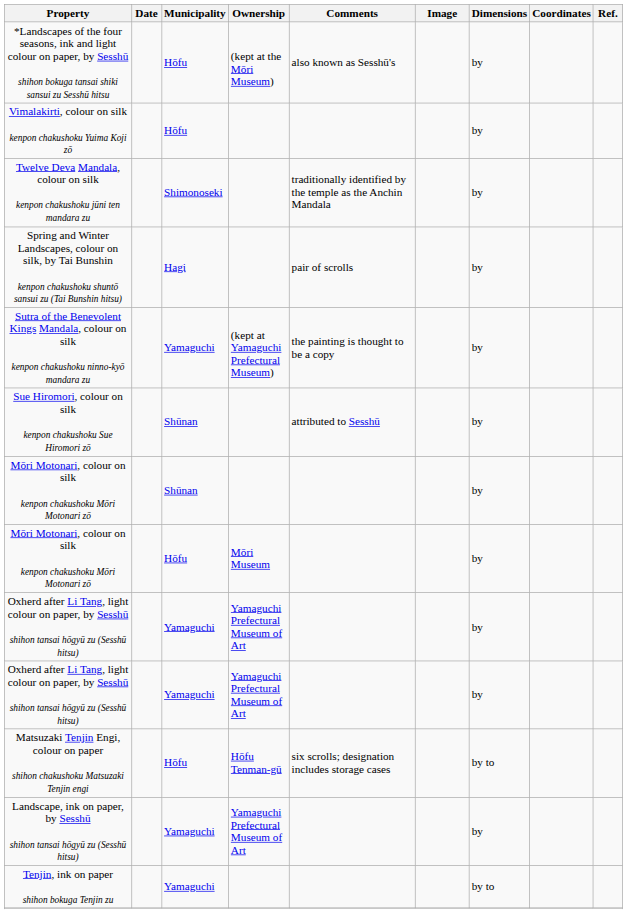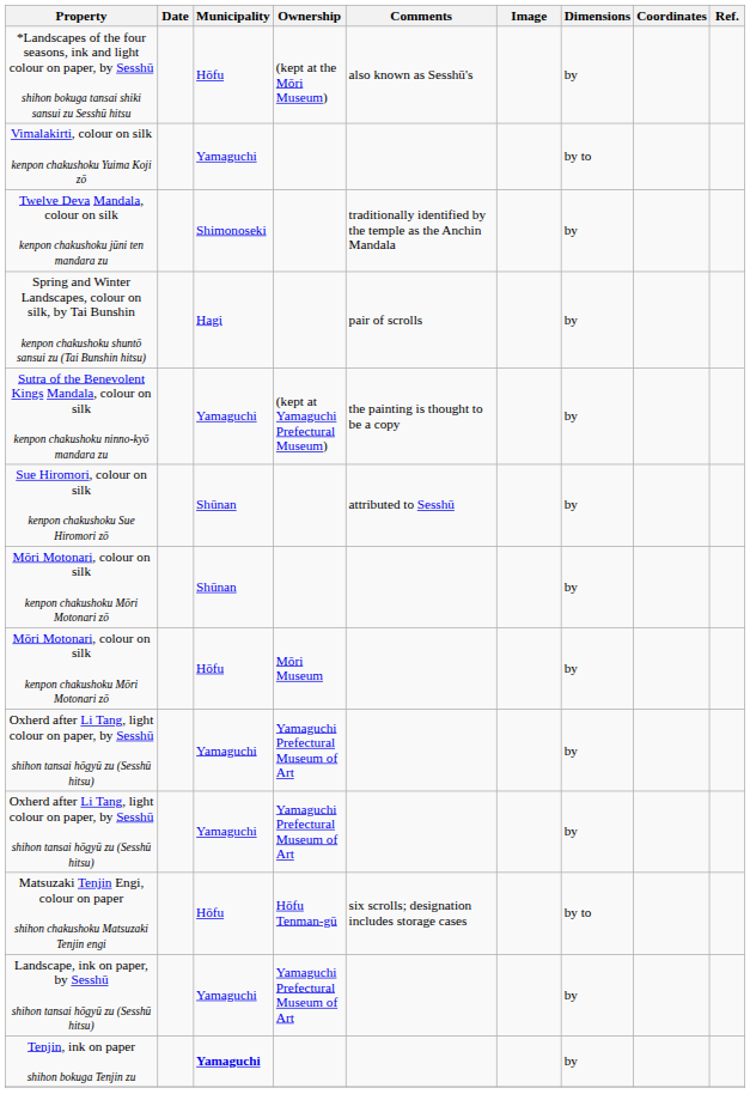 <table class="wikitable sortable"  style="width:100%;">
 <tr>
 <th width="25%" align="left">Property</th>
 <th width="5%" align="left" data-sort-type="number">Date</th>
 <th width="10%" align="left">Municipality</th>
 <th width="10%" align="left">Ownership</th>
 <th width="25%" align="left" class="unsortable">Comments</th>
 <th width="10%" align="left" class="unsortable">Image</th>
 <th width="5%" align="left" class="unsortable">Dimensions</th>
 <th width="5%" align="left" class="unsortable">Coordinates</th>
 <th width="5%" align="left" class="unsortable">Ref.</th>
 </tr>
 <tr>
 <td align="center">*Landscapes of the four seasons, ink and light colour on paper, by <a href='#'>Sesshū</a><br><br><small><em>shihon bokuga tansai shiki sansui zu Sesshū hitsu</em></small></td>
 <td></td>
 <td><a href='#'>Hōfu</a></td>
 <td><br>(kept at the <a href='#'>Mōri Museum</a>)</td>
 <td>also known as Sesshū's </td>
 <td></td>
 <td> by </td>
 <td></td>
 <td></td>
 </tr>
 <tr>
 <td align="center"><a href='#'>Vimalakirti</a>, colour on silk<br><br><small><em>kenpon chakushoku Yuima Koji zō</em></small></td>
 <td></td>
-<td><a href='#'>Hōfu</a></td>
+<td><a href='#'>Yamaguchi</a></td>
 <td></td>
 <td></td>
 <td></td>
-<td> by </td>
+<td> by  to </td>
 <td></td>
 <td></td>
 </tr>
 <tr>
 <td align="center"><a href='#'>Twelve Deva</a> <a href='#'>Mandala</a>, colour on silk<br><br><small><em>kenpon chakushoku jūni ten mandara zu</em></small></td>
 <td></td>
 <td><a href='#'>Shimonoseki</a></td>
 <td></td>
 <td>traditionally identified by the temple as the Anchin Mandala</td>
 <td></td>
 <td> by </td>
 <td></td>
 <td></td>
 </tr>
 <tr>
 <td align="center">Spring and Winter Landscapes, colour on silk, by Tai Bunshin<br><br><small><em>kenpon chakushoku shuntō sansui zu (Tai Bunshin hitsu)</em></small></td>
 <td></td>
 <td><a href='#'>Hagi</a></td>
 <td></td>
 <td>pair of scrolls</td>
 <td></td>
 <td> by </td>
 <td></td>
 <td></td>
 </tr>
 <tr>
 <td align="center"><a href='#'>Sutra of the Benevolent Kings</a> <a href='#'>Mandala</a>, colour on silk<br><br><small><em>kenpon chakushoku ninno-kyō mandara zu</em></small></td>
 <td></td>
 <td><a href='#'>Yamaguchi</a></td>
 <td><br>(kept at <a href='#'>Yamaguchi Prefectural Museum</a>)</td>
 <td>the  painting is thought to be a copy</td>
 <td></td>
 <td> by </td>
 <td></td>
 <td></td>
 </tr>
 <tr>
 <td align="center"><a href='#'>Sue Hiromori</a>, colour on silk<br><br><small><em>kenpon chakushoku Sue Hiromori zō</em></small></td>
 <td></td>
 <td><a href='#'>Shūnan</a></td>
 <td></td>
 <td>attributed to <a href='#'>Sesshū</a></td>
 <td></td>
 <td> by </td>
 <td></td>
 <td></td>
 </tr>
 <tr>
 <td align="center"><a href='#'>Mōri Motonari</a>, colour on silk<br><br><small><em>kenpon chakushoku Mōri Motonari zō</em></small></td>
 <td></td>
 <td><a href='#'>Shūnan</a></td>
 <td></td>
 <td></td>
 <td></td>
 <td> by </td>
 <td></td>
 <td></td>
 </tr>
 <tr>
 <td align="center"><a href='#'>Mōri Motonari</a>, colour on silk<br><br><small><em>kenpon chakushoku Mōri Motonari zō</em></small></td>
 <td></td>
 <td><a href='#'>Hōfu</a></td>
 <td><a href='#'>Mōri Museum</a></td>
 <td></td>
 <td></td>
 <td> by </td>
 <td></td>
 <td></td>
 </tr>
 <tr>
 <td align="center">Oxherd after <a href='#'>Li Tang</a>, light colour on paper, by <a href='#'>Sesshū</a><br><br><small><em>shihon tansai hōgyū zu (Sesshū hitsu)</em></small></td>
 <td></td>
 <td><a href='#'>Yamaguchi</a></td>
 <td><a href='#'>Yamaguchi Prefectural Museum of Art</a></td>
 <td></td>
 <td></td>
 <td> by </td>
 <td></td>
 <td></td>
 </tr>
 <tr>
 <td align="center">Oxherd after <a href='#'>Li Tang</a>, light colour on paper, by <a href='#'>Sesshū</a><br><br><small><em>shihon tansai hōgyū zu (Sesshū hitsu)</em></small></td>
 <td></td>
 <td><a href='#'>Yamaguchi</a></td>
 <td><a href='#'>Yamaguchi Prefectural Museum of Art</a></td>
 <td></td>
 <td></td>
 <td> by </td>
 <td></td>
 <td></td>
 </tr>
 <tr>
 <td align="center">Matsuzaki <a href='#'>Tenjin</a> Engi, colour on paper<br><br><small><em>shihon chakushoku Matsuzaki Tenjin engi</em></small></td>
 <td></td>
 <td><a href='#'>Hōfu</a></td>
 <td><a href='#'>Hōfu Tenman-gū</a></td>
 <td>six scrolls; designation includes storage cases</td>
 <td></td>
 <td> by  to </td>
 <td></td>
 <td></td>
 </tr>
 <tr>
 <td align="center">Landscape, ink on paper, by <a href='#'>Sesshū</a><br><br><small><em>shihon tansai hōgyū zu (Sesshū hitsu)</em></small></td>
 <td></td>
 <td><a href='#'>Yamaguchi</a></td>
 <td><a href='#'>Yamaguchi Prefectural Museum of Art</a></td>
 <td></td>
 <td></td>
 <td> by </td>
 <td></td>
 <td></td>
 </tr>
 <tr>
 <td align="center"><a href='#'>Tenjin</a>, ink on paper<br><br><small><em>shihon bokuga Tenjin zu</em></small></td>
 <td></td>
-<td><a href='#'>Yamaguchi</a></td>
+<td><strong><a href='#'>Yamaguchi</a></strong></td>
 <td></td>
 <td></td>
 <td></td>
-<td> by  to </td>
+<td> by </td>
 <td></td>
 <td></td>
 </tr>
 <tr>
 </tr>
 <tr>
 </tr>
 </table>
